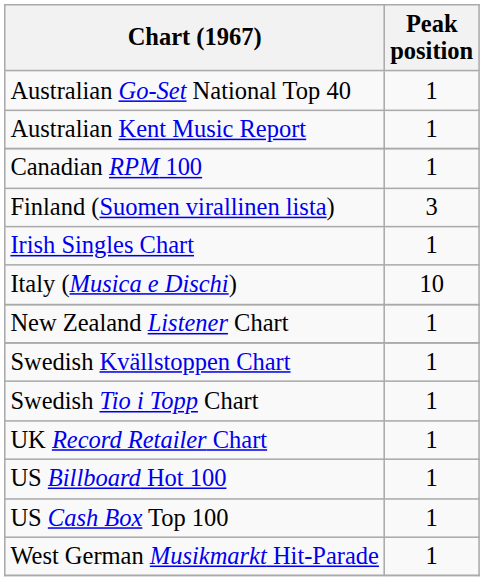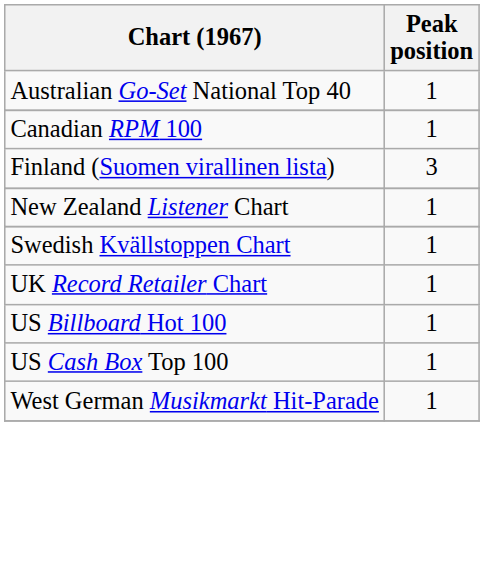 <table class="wikitable sortable">
 <tr>
 <th>Chart (1967)</th>
 <th>Peak<br>position</th>
 </tr>
 <tr>
 <td>Australian <em><a href='#'>Go-Set</a></em> National Top 40</td>
-<td align="center">1</td>
-</tr>
-<tr>
-<td>Australian <a href='#'>Kent Music Report</a></td>
 <td align="center">1</td>
 </tr>
 <tr>
 </tr>
 <tr>
 </tr>
 <tr>
 <td>Canadian <a href='#'><em>RPM</em> 100</a></td>
 <td align="center">1</td>
 </tr>
 <tr>
 <td>Finland (<a href='#'>Suomen virallinen lista</a>)</td>
 <td align="center">3</td>
 </tr>
 <tr>
-<td><a href='#'>Irish Singles Chart</a></td>
-<td align="center">1</td>
-</tr>
-<tr>
-<td>Italy (<em><a href='#'>Musica e Dischi</a></em>)</td>
-<td align="center">10</td>
-</tr>
-<tr>
 </tr>
 <tr>
 </tr>
 <tr>
 <td>New Zealand <em><a href='#'>Listener</a></em> Chart</td>
 <td style="text-align:center;">1</td>
 </tr>
 <tr>
 </tr>
 <tr>
 <td>Swedish <a href='#'>Kvällstoppen Chart</a></td>
 <td align="center">1</td>
-</tr>
-<tr>
-<td>Swedish <em><a href='#'>Tio i Topp</a></em> Chart</td>
-<td style="text-align:center;">1</td>
 </tr>
 <tr>
 <td>UK <a href='#'><em>Record Retailer</em> Chart</a></td>
 <td align="center">1</td>
 </tr>
 <tr>
 <td>US <a href='#'><em>Billboard</em> Hot 100</a></td>
 <td align="center">1</td>
 </tr>
 <tr>
 <td>US <em><a href='#'>Cash Box</a></em> Top 100</td>
 <td align="center">1</td>
 </tr>
 <tr>
 <td>West German <a href='#'><em>Musikmarkt</em> Hit-Parade</a></td>
 <td align="center">1</td>
 </tr>
 <tr>
 </tr>
 </table>
